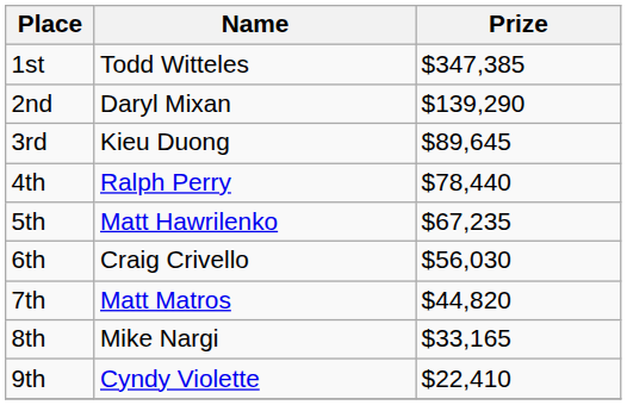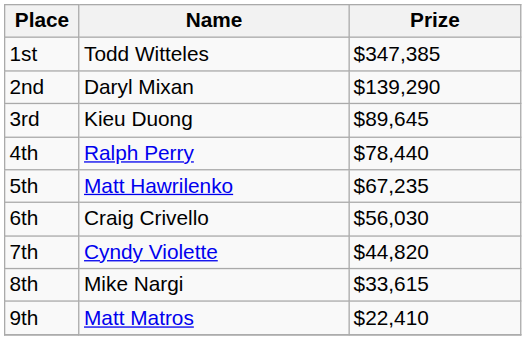 <table class="wikitable">
 <tr>
 <th width="50">Place</th>
 <th width="200">Name</th>
 <th width="125">Prize</th>
 </tr>
 <tr>
 <td>1st</td>
 <td>Todd Witteles</td>
 <td>$347,385</td>
 </tr>
 <tr>
 <td>2nd</td>
 <td>Daryl Mixan</td>
 <td>$139,290</td>
 </tr>
 <tr>
 <td>3rd</td>
 <td>Kieu Duong</td>
 <td>$89,645</td>
 </tr>
 <tr>
 <td>4th</td>
 <td><a href='#'>Ralph Perry</a></td>
 <td>$78,440</td>
 </tr>
 <tr>
 <td>5th</td>
 <td><a href='#'>Matt Hawrilenko</a></td>
 <td>$67,235</td>
 </tr>
 <tr>
 <td>6th</td>
 <td>Craig Crivello</td>
 <td>$56,030</td>
 </tr>
 <tr>
 <td>7th</td>
-<td><a href='#'>Matt Matros</a></td>
+<td><a href='#'>Cyndy Violette</a></td>
 <td>$44,820</td>
 </tr>
 <tr>
 <td>8th</td>
 <td>Mike Nargi</td>
-<td>$33,165</td>
+<td>$33,615</td>
 </tr>
 <tr>
 <td>9th</td>
-<td><a href='#'>Cyndy Violette</a></td>
+<td><a href='#'>Matt Matros</a></td>
 <td>$22,410</td>
 </tr>
 <tr>
 </tr>
 </table>
